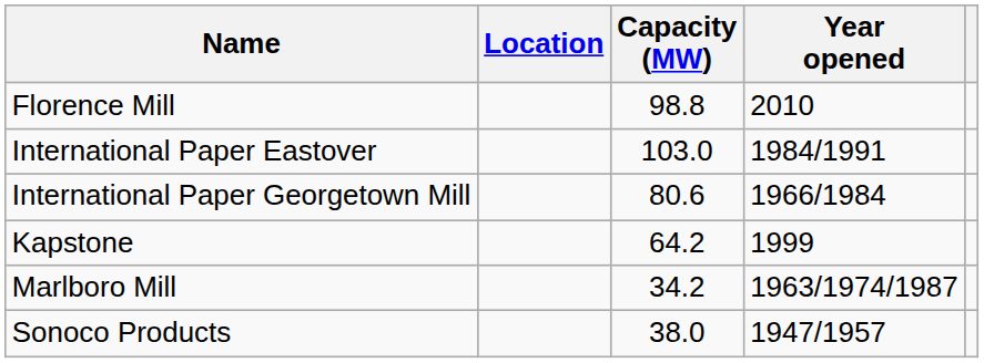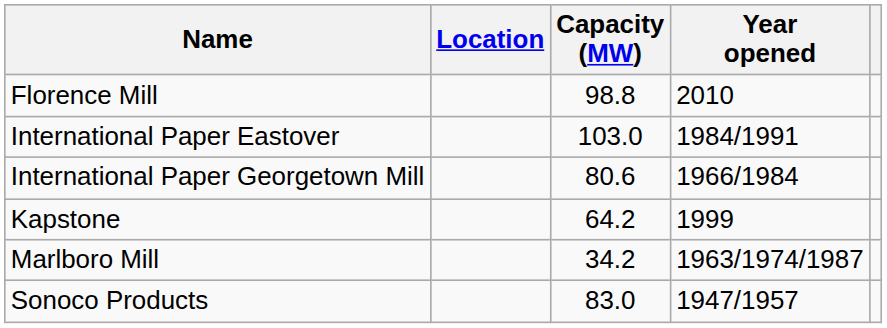 <table class="wikitable sortable">
 <tr>
 <th>Name</th>
 <th><a href='#'>Location</a></th>
 <th>Capacity<br>(<a href='#'>MW</a>)</th>
 <th>Year<br>opened</th>
 <th></th>
 </tr>
 <tr>
 <td>Florence Mill</td>
 <td></td>
 <td align=center>98.8</td>
 <td>2010</td>
 <td></td>
 </tr>
 <tr>
 <td>International Paper Eastover</td>
 <td></td>
 <td align=center>103.0</td>
 <td>1984/1991</td>
 <td></td>
 </tr>
 <tr>
 <td>International Paper Georgetown Mill</td>
 <td></td>
 <td align=center>80.6</td>
 <td>1966/1984</td>
 <td></td>
 </tr>
 <tr>
 <td>Kapstone</td>
 <td></td>
 <td align=center>64.2</td>
 <td>1999</td>
 <td></td>
 </tr>
 <tr>
 <td>Marlboro Mill</td>
 <td></td>
 <td align=center>34.2</td>
 <td>1963/1974/1987</td>
 <td></td>
 </tr>
 <tr>
 <td>Sonoco Products</td>
 <td></td>
-<td align=center>38.0</td>
+<td align=center>83.0</td>
 <td>1947/1957</td>
 <td></td>
 </tr>
 </table>
